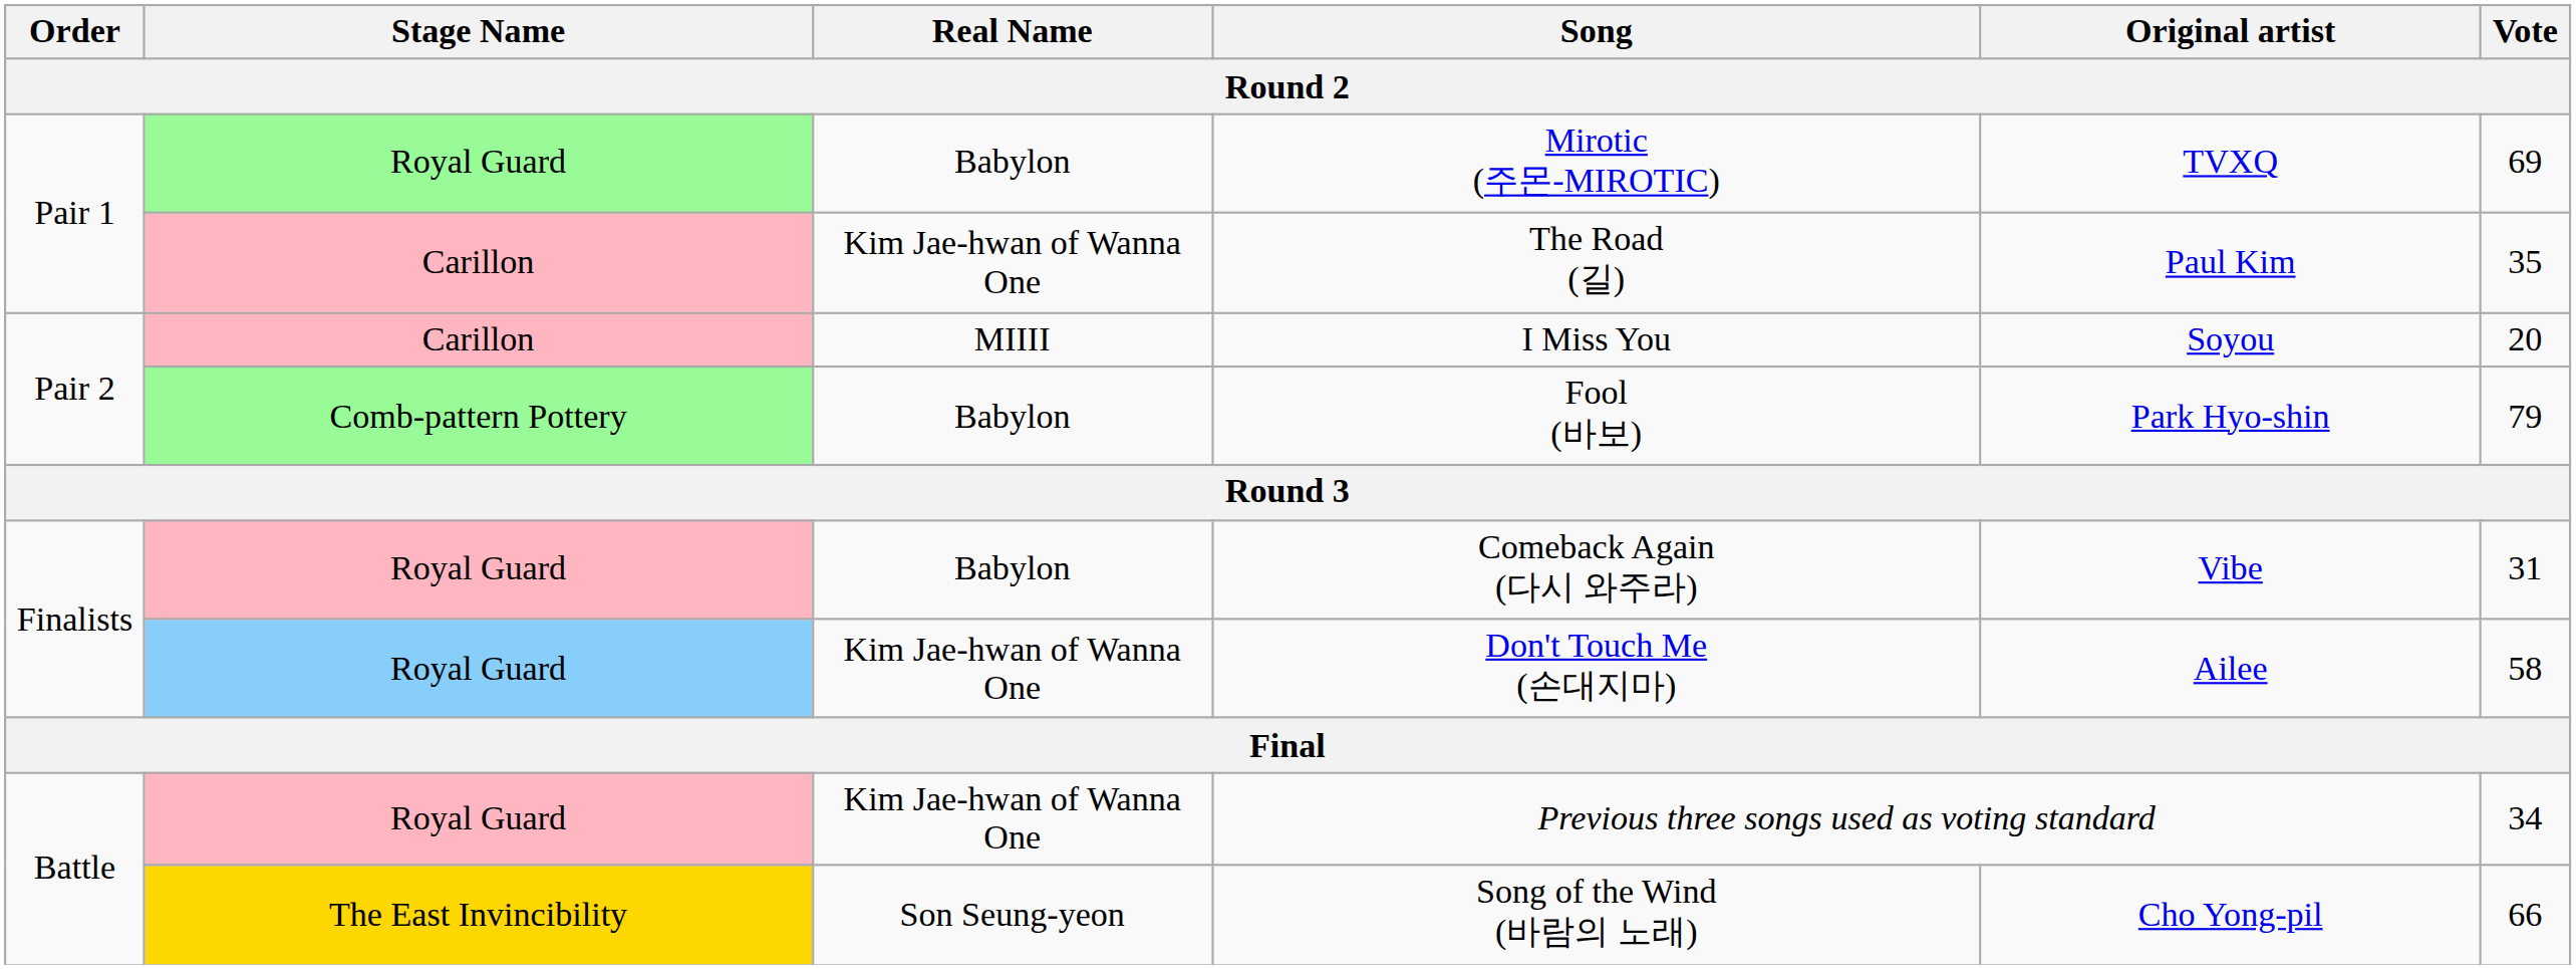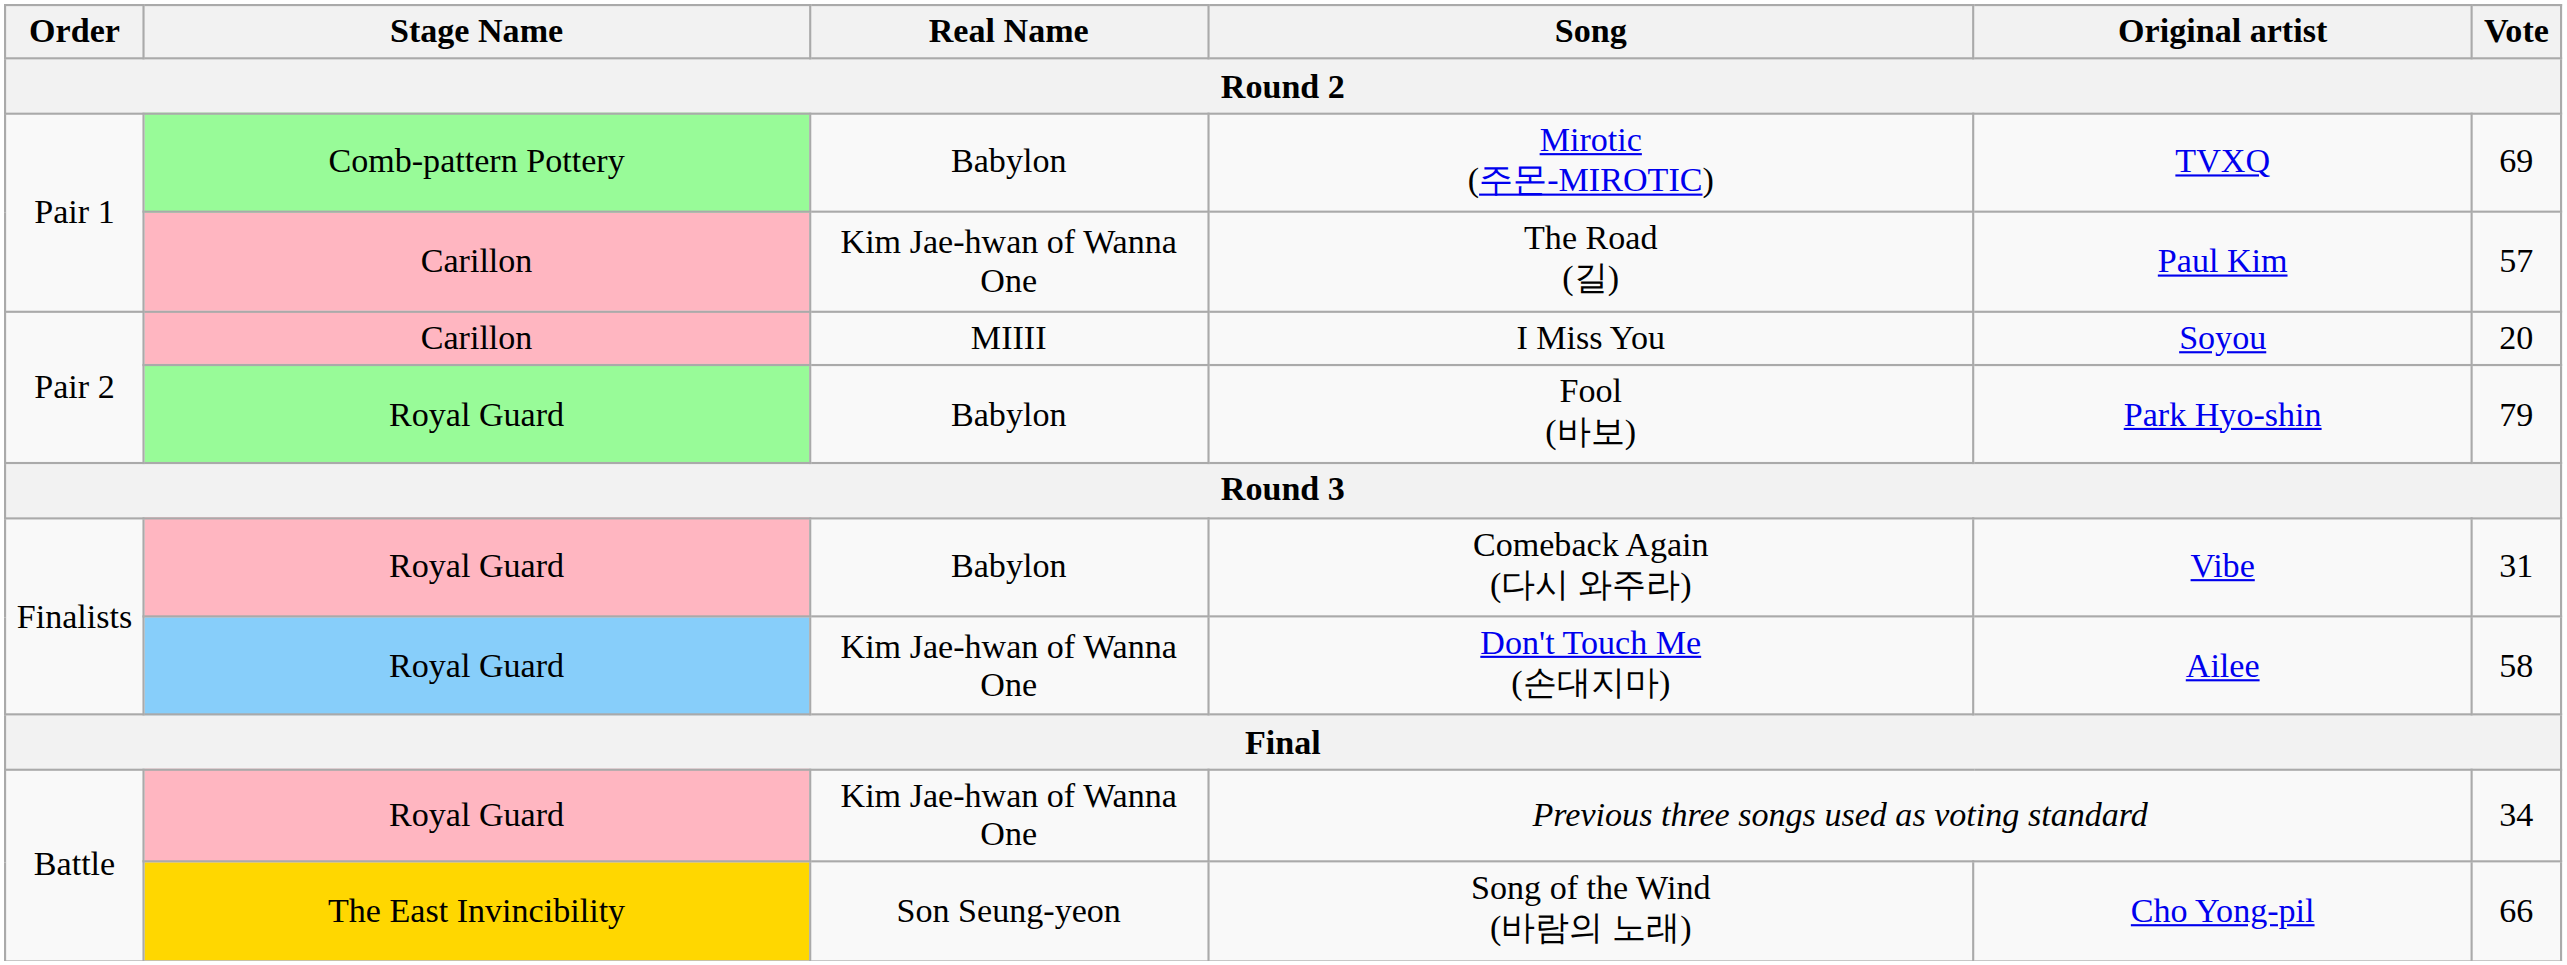 <table class="wikitable" style="text-align:center; width:95%;">
 <tr>
 <th style="width:1%;">Order</th>
 <th style="width:20%;">Stage Name</th>
 <th style="width:12%;">Real Name</th>
 <th style="width:23%;">Song</th>
 <th style="width:15%;">Original artist</th>
 <th style="width:1%;">Vote</th>
 </tr>
 <tr>
 <th colspan=6>Round 2</th>
 </tr>
 <tr>
 <td rowspan=2>Pair 1</td>
-<td bgcolor="palegreen">Royal Guard</td>
+<td bgcolor="palegreen">Comb-pattern Pottery</td>
 <td>Babylon</td>
 <td><a href='#'>Mirotic</a><br>(<a href='#'>주몬-MIROTIC</a>)</td>
 <td><a href='#'>TVXQ</a></td>
 <td>69</td>
 </tr>
 <tr>
 <td bgcolor="lightpink">Carillon</td>
 <td>Kim Jae-hwan of Wanna One</td>
 <td>The Road<br>(길)</td>
 <td><a href='#'>Paul Kim</a></td>
-<td>35</td>
+<td>57</td>
 </tr>
 <tr>
 <td rowspan=2>Pair 2</td>
 <td bgcolor="lightpink">Carillon</td>
 <td>MIIII</td>
 <td>I Miss You<br></td>
 <td><a href='#'>Soyou</a></td>
 <td>20</td>
 </tr>
 <tr>
-<td bgcolor="palegreen">Comb-pattern Pottery</td>
+<td bgcolor="palegreen">Royal Guard</td>
 <td>Babylon</td>
 <td>Fool<br>(바보)</td>
 <td><a href='#'>Park Hyo-shin</a></td>
 <td>79</td>
 </tr>
 <tr>
 <th colspan=6>Round 3</th>
 </tr>
 <tr>
 <td rowspan=2>Finalists</td>
 <td bgcolor="lightpink">Royal Guard</td>
 <td>Babylon</td>
 <td>Comeback Again<br>(다시 와주라)</td>
 <td><a href='#'>Vibe</a></td>
 <td>31</td>
 </tr>
 <tr>
 <td bgcolor="lightskyblue">Royal Guard</td>
 <td>Kim Jae-hwan of Wanna One</td>
 <td><a href='#'>Don't Touch Me</a><br>(손대지마)</td>
 <td><a href='#'>Ailee</a></td>
 <td>58</td>
 </tr>
 <tr>
 <th colspan=6>Final</th>
 </tr>
 <tr>
 <td rowspan=2>Battle</td>
 <td bgcolor="lightpink">Royal Guard</td>
 <td>Kim Jae-hwan of Wanna One</td>
 <td colspan=2><em>Previous three songs used as voting standard</em></td>
 <td>34</td>
 </tr>
 <tr>
 <td bgcolor="gold">The East Invincibility</td>
 <td>Son Seung-yeon</td>
 <td>Song of the Wind<br>(바람의 노래)</td>
 <td><a href='#'>Cho Yong-pil</a></td>
 <td>66</td>
 </tr>
 </table>
